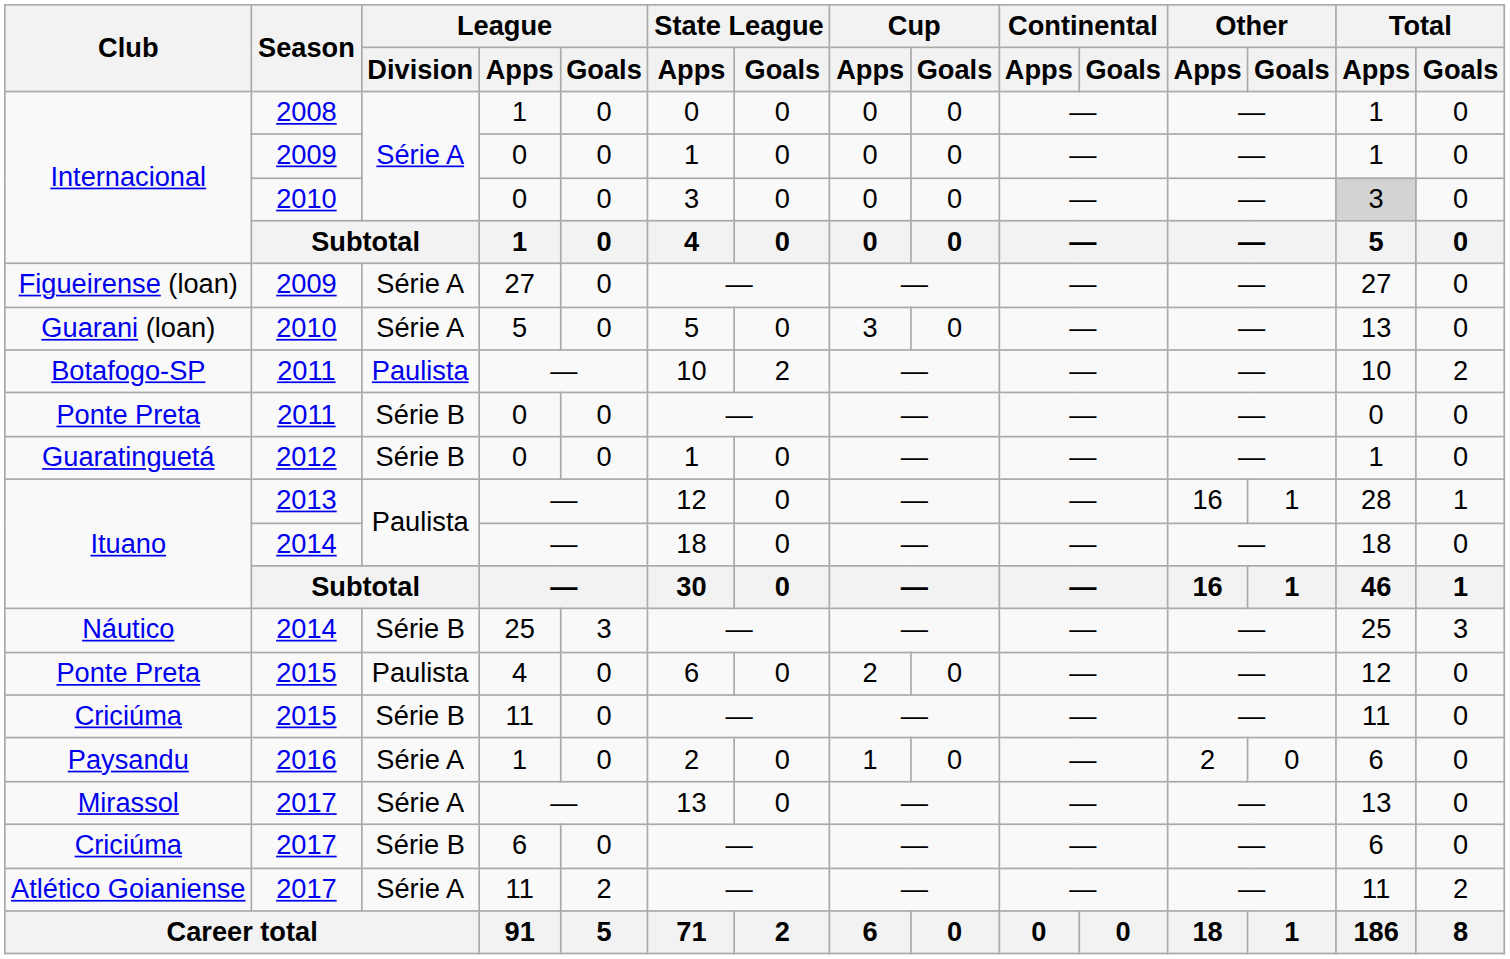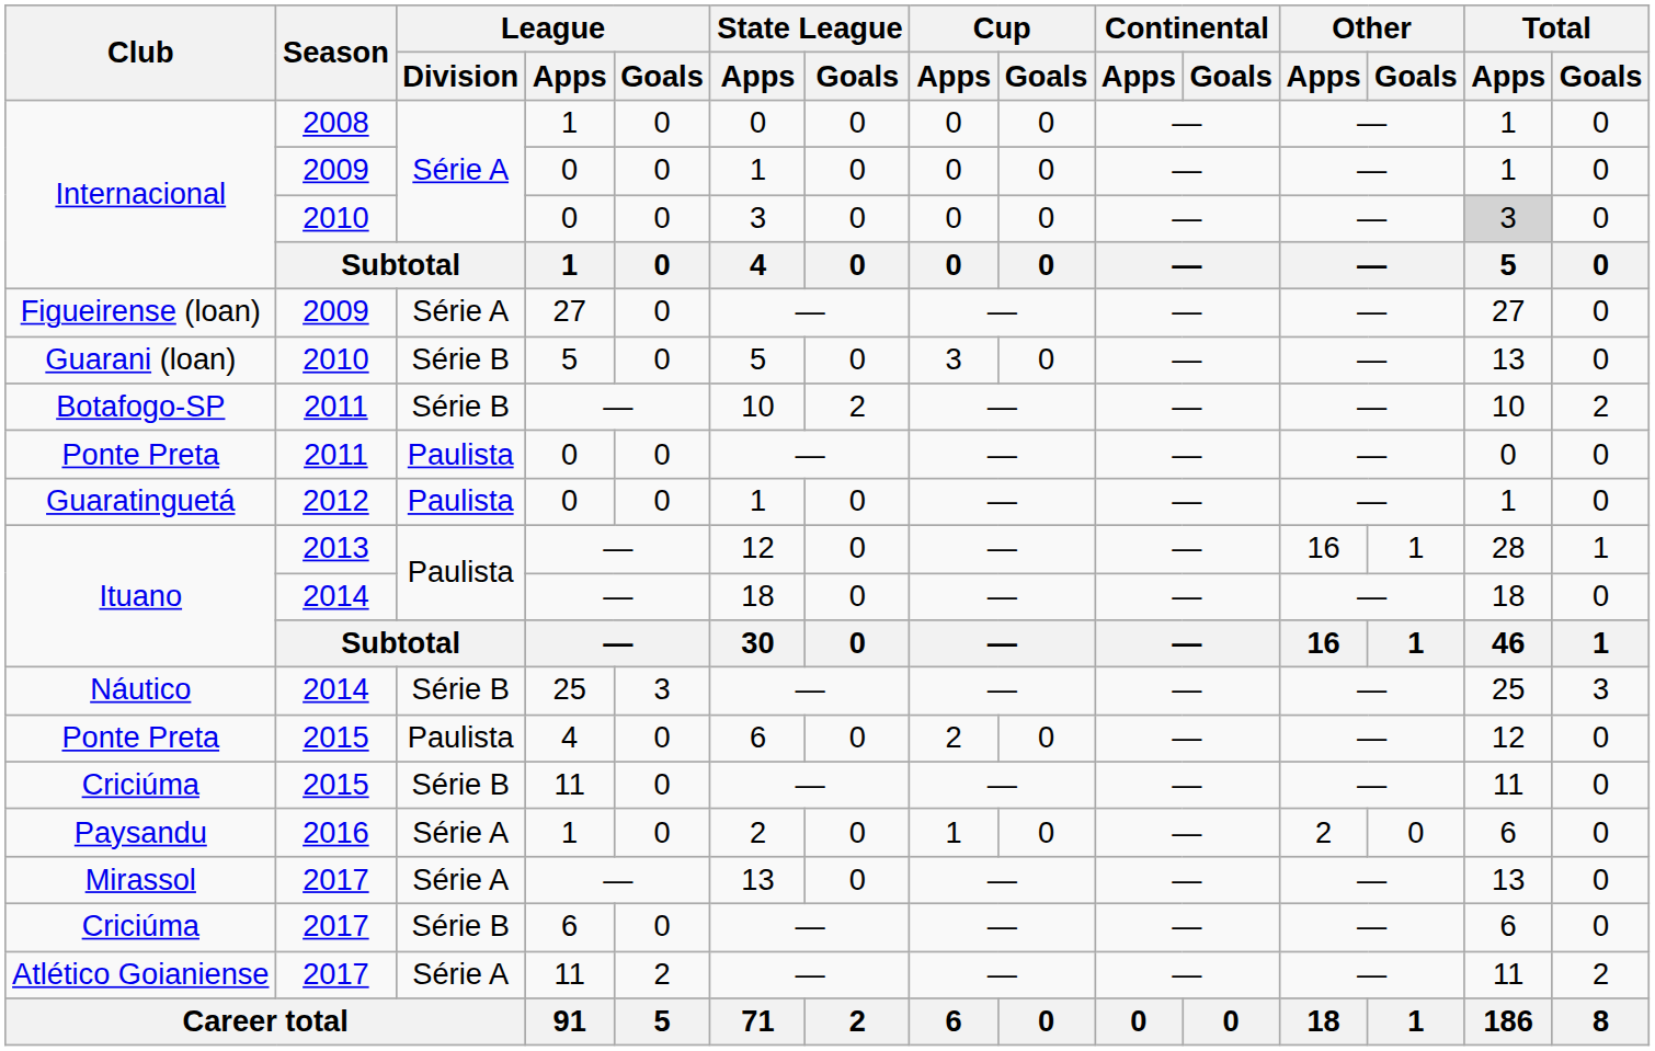 <table class="wikitable" style="text-align: center;">
 <tr>
 <th rowspan="2">Club</th>
 <th rowspan="2">Season</th>
 <th colspan="3">League</th>
 <th colspan="2">State League</th>
 <th colspan="2">Cup</th>
 <th colspan="2">Continental</th>
 <th colspan="2">Other</th>
 <th colspan="2">Total</th>
 </tr>
 <tr>
 <th>Division</th>
 <th>Apps</th>
 <th>Goals</th>
 <th>Apps</th>
 <th>Goals</th>
 <th>Apps</th>
 <th>Goals</th>
 <th>Apps</th>
 <th>Goals</th>
 <th>Apps</th>
 <th>Goals</th>
 <th>Apps</th>
 <th>Goals</th>
 </tr>
 <tr>
 <td rowspan="4" valign="center"><a href='#'>Internacional</a></td>
 <td><a href='#'>2008</a></td>
 <td rowspan="3"><a href='#'>Série A</a></td>
 <td>1</td>
 <td>0</td>
 <td>0</td>
 <td>0</td>
 <td>0</td>
 <td>0</td>
 <td colspan="2">—</td>
 <td colspan="2">—</td>
 <td>1</td>
 <td>0</td>
 </tr>
 <tr>
 <td><a href='#'>2009</a></td>
 <td>0</td>
 <td>0</td>
 <td>1</td>
 <td>0</td>
 <td>0</td>
 <td>0</td>
 <td colspan="2">—</td>
 <td colspan="2">—</td>
 <td>1</td>
 <td>0</td>
 </tr>
 <tr>
 <td><a href='#'>2010</a></td>
 <td>0</td>
 <td>0</td>
 <td>3</td>
 <td>0</td>
 <td>0</td>
 <td>0</td>
 <td colspan="2">—</td>
 <td colspan="2">—</td>
 <td style="background: lightgrey;">3</td>
 <td>0</td>
 </tr>
 <tr>
 <th colspan="2">Subtotal</th>
 <th>1</th>
 <th>0</th>
 <th>4</th>
 <th>0</th>
 <th>0</th>
 <th>0</th>
 <th colspan="2">—</th>
 <th colspan="2">—</th>
 <th>5</th>
 <th>0</th>
 </tr>
 <tr>
 <td valign="center"><a href='#'>Figueirense</a> (loan)</td>
 <td><a href='#'>2009</a></td>
 <td>Série A</td>
 <td>27</td>
 <td>0</td>
 <td colspan="2">—</td>
 <td colspan="2">—</td>
 <td colspan="2">—</td>
 <td colspan="2">—</td>
 <td>27</td>
 <td>0</td>
 </tr>
 <tr>
 <td valign="center"><a href='#'>Guarani</a> (loan)</td>
 <td><a href='#'>2010</a></td>
-<td>Série A</td>
+<td>Série B</td>
 <td>5</td>
 <td>0</td>
 <td>5</td>
 <td>0</td>
 <td>3</td>
 <td>0</td>
 <td colspan="2">—</td>
 <td colspan="2">—</td>
 <td>13</td>
 <td>0</td>
 </tr>
 <tr>
 <td valign="center"><a href='#'>Botafogo-SP</a></td>
 <td><a href='#'>2011</a></td>
-<td><a href='#'>Paulista</a></td>
+<td>Série B</td>
 <td colspan="2">—</td>
 <td>10</td>
 <td>2</td>
 <td colspan="2">—</td>
 <td colspan="2">—</td>
 <td colspan="2">—</td>
 <td>10</td>
 <td>2</td>
 </tr>
 <tr>
 <td valign="center"><a href='#'>Ponte Preta</a></td>
 <td><a href='#'>2011</a></td>
-<td>Série B</td>
+<td><a href='#'>Paulista</a></td>
 <td>0</td>
 <td>0</td>
 <td colspan="2">—</td>
 <td colspan="2">—</td>
 <td colspan="2">—</td>
 <td colspan="2">—</td>
 <td>0</td>
 <td>0</td>
 </tr>
 <tr>
 <td valign="center"><a href='#'>Guaratinguetá</a></td>
 <td><a href='#'>2012</a></td>
-<td>Série B</td>
+<td><a href='#'>Paulista</a></td>
 <td>0</td>
 <td>0</td>
 <td>1</td>
 <td>0</td>
 <td colspan="2">—</td>
 <td colspan="2">—</td>
 <td colspan="2">—</td>
 <td>1</td>
 <td>0</td>
 </tr>
 <tr>
 <td rowspan="3" valign="center"><a href='#'>Ituano</a></td>
 <td><a href='#'>2013</a></td>
 <td rowspan="2">Paulista</td>
 <td colspan="2">—</td>
 <td>12</td>
 <td>0</td>
 <td colspan="2">—</td>
 <td colspan="2">—</td>
 <td>16</td>
 <td>1</td>
 <td>28</td>
 <td>1</td>
 </tr>
 <tr>
 <td><a href='#'>2014</a></td>
 <td colspan="2">—</td>
 <td>18</td>
 <td>0</td>
 <td colspan="2">—</td>
 <td colspan="2">—</td>
 <td colspan="2">—</td>
 <td>18</td>
 <td>0</td>
 </tr>
 <tr>
 <th colspan="2">Subtotal</th>
 <th colspan="2">—</th>
 <th>30</th>
 <th>0</th>
 <th colspan="2">—</th>
 <th colspan="2">—</th>
 <th>16</th>
 <th>1</th>
 <th>46</th>
 <th>1</th>
 </tr>
 <tr>
 <td valign="center"><a href='#'>Náutico</a></td>
 <td><a href='#'>2014</a></td>
 <td>Série B</td>
 <td>25</td>
 <td>3</td>
 <td colspan="2">—</td>
 <td colspan="2">—</td>
 <td colspan="2">—</td>
 <td colspan="2">—</td>
 <td>25</td>
 <td>3</td>
 </tr>
 <tr>
 <td valign="center"><a href='#'>Ponte Preta</a></td>
 <td><a href='#'>2015</a></td>
 <td>Paulista</td>
 <td>4</td>
 <td>0</td>
 <td>6</td>
 <td>0</td>
 <td>2</td>
 <td>0</td>
 <td colspan="2">—</td>
 <td colspan="2">—</td>
 <td>12</td>
 <td>0</td>
 </tr>
 <tr>
 <td valign="center"><a href='#'>Criciúma</a></td>
 <td><a href='#'>2015</a></td>
 <td>Série B</td>
 <td>11</td>
 <td>0</td>
 <td colspan="2">—</td>
 <td colspan="2">—</td>
 <td colspan="2">—</td>
 <td colspan="2">—</td>
 <td>11</td>
 <td>0</td>
 </tr>
 <tr>
 <td valign="center"><a href='#'>Paysandu</a></td>
 <td><a href='#'>2016</a></td>
 <td>Série A</td>
 <td>1</td>
 <td>0</td>
 <td>2</td>
 <td>0</td>
 <td>1</td>
 <td>0</td>
 <td colspan="2">—</td>
 <td>2</td>
 <td>0</td>
 <td>6</td>
 <td>0</td>
 </tr>
 <tr>
 <td valign="center"><a href='#'>Mirassol</a></td>
 <td><a href='#'>2017</a></td>
 <td>Série A</td>
 <td colspan="2">—</td>
 <td>13</td>
 <td>0</td>
 <td colspan="2">—</td>
 <td colspan="2">—</td>
 <td colspan="2">—</td>
 <td>13</td>
 <td>0</td>
 </tr>
 <tr>
 <td valign="center"><a href='#'>Criciúma</a></td>
 <td><a href='#'>2017</a></td>
 <td>Série B</td>
 <td>6</td>
 <td>0</td>
 <td colspan="2">—</td>
 <td colspan="2">—</td>
 <td colspan="2">—</td>
 <td colspan="2">—</td>
 <td>6</td>
 <td>0</td>
 </tr>
 <tr>
 <td valign="center"><a href='#'>Atlético Goianiense</a></td>
 <td><a href='#'>2017</a></td>
 <td>Série A</td>
 <td>11</td>
 <td>2</td>
 <td colspan="2">—</td>
 <td colspan="2">—</td>
 <td colspan="2">—</td>
 <td colspan="2">—</td>
 <td>11</td>
 <td>2</td>
 </tr>
 <tr>
 <th colspan="3"><strong>Career total</strong></th>
 <th>91</th>
 <th>5</th>
 <th>71</th>
 <th>2</th>
 <th>6</th>
 <th>0</th>
 <th>0</th>
 <th>0</th>
 <th>18</th>
 <th>1</th>
 <th>186</th>
 <th>8</th>
 </tr>
 </table>
